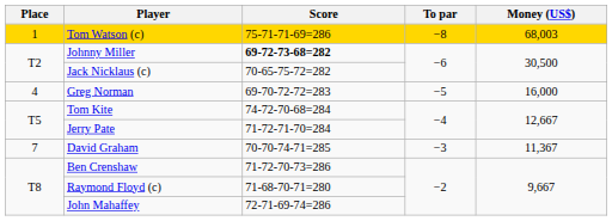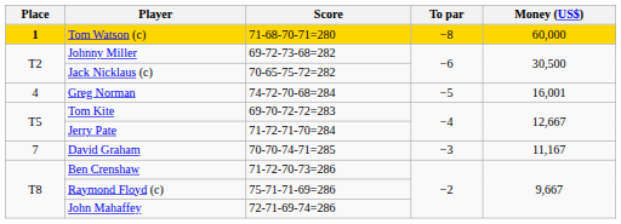 <table class="wikitable" style="width:50em;margin-bottom:0;">
 <tr>
 <th>Place</th>
 <th>Player</th>
 <th>Score</th>
 <th>To par</th>
 <th>Money (<a href='#'>US$</a>)</th>
 </tr>
 <tr style="background:gold">
-<td align=center>1</td>
+<td align=center><strong>1</strong></td>
 <td> <a href='#'>Tom Watson</a> (c)</td>
-<td>75-71-71-69=286</td>
+<td>71-68-70-71=280</td>
 <td align=center>−8</td>
-<td align=center>68,003</td>
+<td align=center>60,000</td>
 </tr>
 <tr>
 <td rowspan=2 align=center>T2</td>
 <td> <a href='#'>Johnny Miller</a></td>
-<td><strong>69-72-73-68=282</strong></td>
+<td>69-72-73-68=282</td>
 <td rowspan=2 align=center>−6</td>
 <td rowspan=2 align=center>30,500</td>
 </tr>
 <tr>
 <td> <a href='#'>Jack Nicklaus</a> (c)</td>
 <td>70-65-75-72=282</td>
 </tr>
 <tr>
 <td align=center>4</td>
 <td> <a href='#'>Greg Norman</a></td>
-<td>69-70-72-72=283</td>
+<td>74-72-70-68=284</td>
 <td align=center>−5</td>
-<td align=center>16,000</td>
+<td align=center>16,001</td>
 </tr>
 <tr>
 <td rowspan=2 align=center>T5</td>
 <td> <a href='#'>Tom Kite</a></td>
-<td>74-72-70-68=284</td>
+<td>69-70-72-72=283</td>
 <td rowspan=2 align=center>−4</td>
 <td rowspan=2 align=center>12,667</td>
 </tr>
 <tr>
 <td> <a href='#'>Jerry Pate</a></td>
 <td>71-72-71-70=284</td>
 </tr>
 <tr>
 <td align=center>7</td>
 <td> <a href='#'>David Graham</a></td>
 <td>70-70-74-71=285</td>
 <td align=center>−3</td>
-<td align=center>11,367</td>
+<td align=center>11,167</td>
 </tr>
 <tr>
 <td rowspan=3 align=center>T8</td>
 <td> <a href='#'>Ben Crenshaw</a></td>
 <td>71-72-70-73=286</td>
 <td rowspan=3 align=center>−2</td>
 <td rowspan=3 align=center>9,667</td>
 </tr>
 <tr>
 <td> <a href='#'>Raymond Floyd</a> (c)</td>
-<td>71-68-70-71=280</td>
+<td>75-71-71-69=286</td>
 </tr>
 <tr>
 <td> <a href='#'>John Mahaffey</a></td>
 <td>72-71-69-74=286</td>
 </tr>
 </table>
